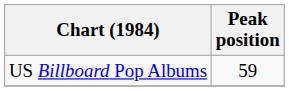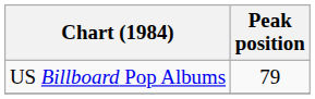 <table class="wikitable sortable">
 <tr>
 <th>Chart (1984)</th>
 <th>Peak<br>position</th>
 </tr>
 <tr>
 <td>US <a href='#'><em>Billboard</em> Pop Albums</a></td>
-<td align=center>59</td>
+<td align=center>79</td>
 </tr>
 <tr>
 </tr>
 </table>
